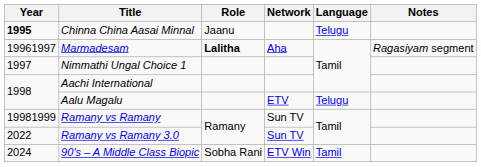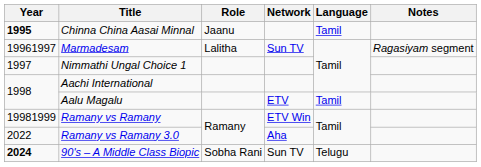 <table class="wikitable sortable">
 <tr>
 <th>Year</th>
 <th>Title</th>
 <th>Role</th>
 <th>Network</th>
 <th>Language</th>
 <th>Notes</th>
 </tr>
 <tr>
 <td><strong>1995</strong></td>
 <td><em>Chinna China Aasai Minnal</em></td>
 <td>Jaanu</td>
 <td></td>
-<td><a href='#'>Telugu</a></td>
+<td><a href='#'>Tamil</a></td>
 <td></td>
 </tr>
 <tr>
 <td>19961997</td>
 <td><em><a href='#'>Marmadesam</a></em></td>
-<td><strong>Lalitha</strong></td>
-<td><a href='#'>Aha</a></td>
+<td>Lalitha</td>
+<td><a href='#'>Sun TV</a></td>
 <td rowspan="3">Tamil</td>
 <td><em>Ragasiyam</em> segment</td>
 </tr>
 <tr>
 <td>1997</td>
 <td><em>Nimmathi Ungal Choice 1</em></td>
 <td></td>
 <td></td>
 <td></td>
 </tr>
 <tr>
 <td rowspan="2">1998</td>
 <td><em>Aachi International</em></td>
 <td></td>
 <td></td>
 <td></td>
 </tr>
 <tr>
 <td><em>Aalu Magalu</em></td>
 <td></td>
 <td><a href='#'>ETV</a></td>
-<td><a href='#'>Telugu</a></td>
+<td><a href='#'>Tamil</a></td>
 <td></td>
 </tr>
 <tr>
 <td>19981999</td>
 <td><em><a href='#'>Ramany vs Ramany</a></em></td>
 <td rowspan="2">Ramany</td>
-<td>Sun TV</td>
+<td><a href='#'>ETV Win</a></td>
 <td rowspan="2">Tamil</td>
 <td></td>
 </tr>
 <tr>
 <td>2022</td>
 <td><em><a href='#'>Ramany vs Ramany 3.0</a></em></td>
-<td><a href='#'>Sun TV</a></td>
+<td><a href='#'>Aha</a></td>
 <td></td>
 </tr>
 <tr>
-<td>2024</td>
+<td><strong>2024</strong></td>
 <td><em><a href='#'>90's – A Middle Class Biopic</a></em></td>
 <td>Sobha Rani</td>
-<td><a href='#'>ETV Win</a></td>
-<td><a href='#'>Tamil</a></td>
+<td>Sun TV</td>
+<td>Telugu</td>
 <td></td>
 </tr>
 </table>
